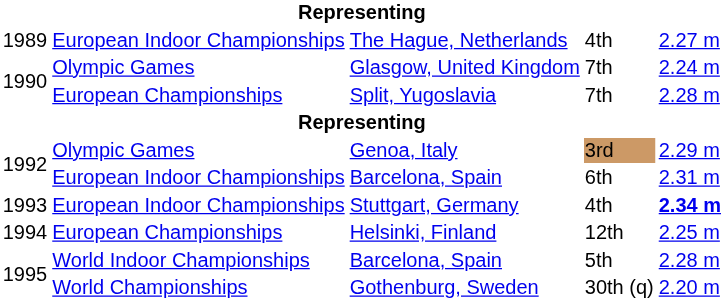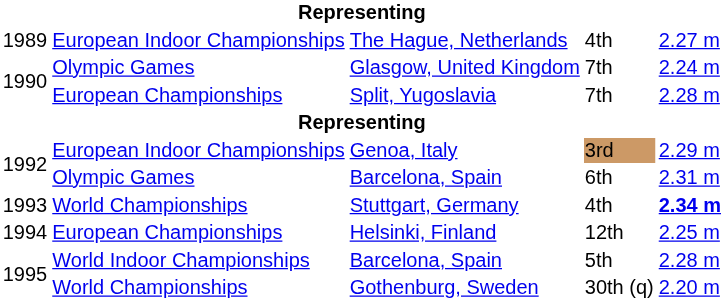 <table>
 <tr>
 <th colspan="5">Representing </th>
 </tr>
 <tr>
 <td>1989</td>
 <td><a href='#'>European Indoor Championships</a></td>
 <td><a href='#'>The Hague, Netherlands</a></td>
 <td>4th</td>
 <td><a href='#'>2.27 m</a></td>
 </tr>
 <tr>
 <td rowspan=2>1990</td>
 <td><a href='#'>Olympic Games</a></td>
 <td><a href='#'>Glasgow, United Kingdom</a></td>
 <td>7th</td>
 <td><a href='#'>2.24 m</a></td>
 </tr>
 <tr>
 <td><a href='#'>European Championships</a></td>
 <td><a href='#'>Split, Yugoslavia</a></td>
 <td>7th</td>
 <td><a href='#'>2.28 m</a></td>
 </tr>
 <tr>
 <th colspan="5">Representing </th>
 </tr>
 <tr>
 <td rowspan=2>1992</td>
-<td><a href='#'>Olympic Games</a></td>
+<td><a href='#'>European Indoor Championships</a></td>
 <td><a href='#'>Genoa, Italy</a></td>
 <td bgcolor="cc9966">3rd</td>
 <td><a href='#'>2.29 m</a></td>
 </tr>
 <tr>
-<td><a href='#'>European Indoor Championships</a></td>
+<td><a href='#'>Olympic Games</a></td>
 <td><a href='#'>Barcelona, Spain</a></td>
 <td>6th</td>
 <td><a href='#'>2.31 m</a></td>
 </tr>
 <tr>
 <td>1993</td>
-<td><a href='#'>European Indoor Championships</a></td>
+<td><a href='#'>World Championships</a></td>
 <td><a href='#'>Stuttgart, Germany</a></td>
 <td>4th</td>
 <td><strong><a href='#'>2.34 m</a></strong></td>
 </tr>
 <tr>
 <td>1994</td>
 <td><a href='#'>European Championships</a></td>
 <td><a href='#'>Helsinki, Finland</a></td>
 <td>12th</td>
 <td><a href='#'>2.25 m</a></td>
 </tr>
 <tr>
 <td rowspan=2>1995</td>
 <td><a href='#'>World Indoor Championships</a></td>
 <td><a href='#'>Barcelona, Spain</a></td>
 <td>5th</td>
 <td><a href='#'>2.28 m</a></td>
 </tr>
 <tr>
 <td><a href='#'>World Championships</a></td>
 <td><a href='#'>Gothenburg, Sweden</a></td>
 <td>30th (q)</td>
 <td><a href='#'>2.20 m</a></td>
 </tr>
 </table>
